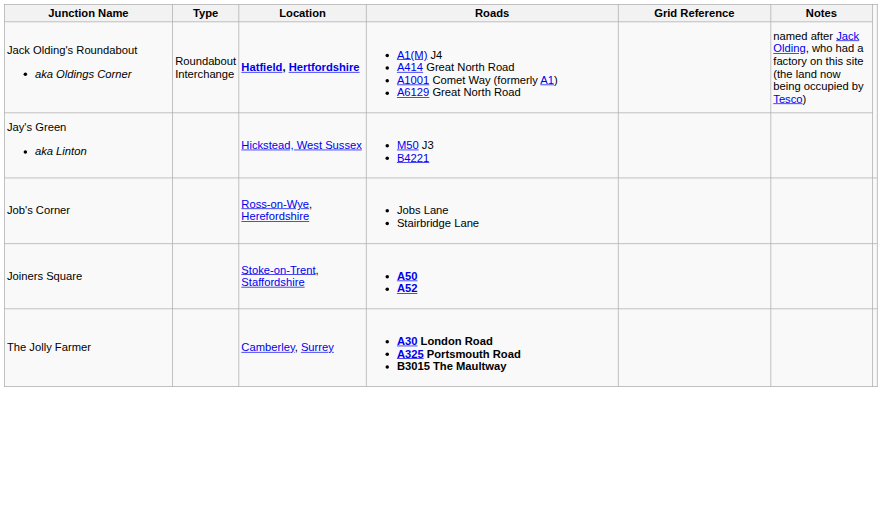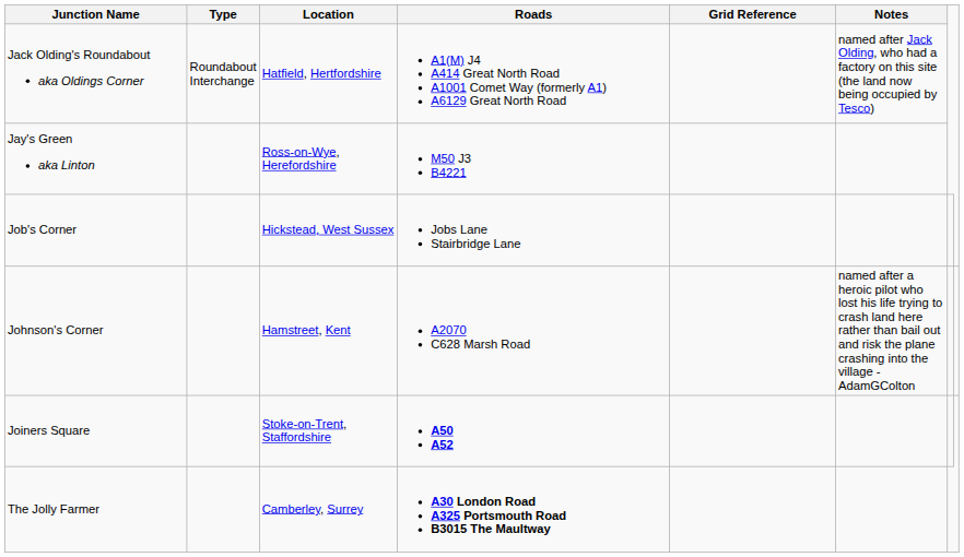 <table class=wikitable>
 <tr>
 <th width=20%>Junction Name</th>
 <th width=5%>Type</th>
 <th width=15%>Location</th>
 <th width=30%>Roads</th>
 <th width=18%>Grid Reference</th>
 <th width=25%>Notes</th>
 </tr>
 <tr>
 <td>Jack Olding's Roundabout<br><ul><li><em>aka Oldings Corner</em></li></ul></td>
 <td>Roundabout Interchange</td>
-<td><strong><a href='#'>Hatfield</a>, <a href='#'>Hertfordshire</a></strong></td>
+<td><a href='#'>Hatfield</a>, <a href='#'>Hertfordshire</a></td>
 <td><br><ul><li><a href='#'>A1(M)</a> J4</li><li><a href='#'>A414</a> Great North Road</li><li><a href='#'>A1001</a> Comet Way (formerly <a href='#'>A1</a>)</li><li><a href='#'>A6129</a> Great North Road</li></ul></td>
 <td></td>
 <td>named after <a href='#'>Jack Olding</a>, who had a factory on this site (the land now being occupied by <a href='#'>Tesco</a>)</td>
 </tr>
 <tr>
 <td>Jay's Green<br><ul><li><em>aka Linton</em></li></ul></td>
 <td></td>
-<td><a href='#'>Hickstead, West Sussex</a></td>
+<td><a href='#'>Ross-on-Wye</a>, <a href='#'>Herefordshire</a></td>
 <td><br><ul><li><a href='#'>M50</a> J3</li><li><a href='#'>B4221</a></li></ul></td>
 <td></td>
 <td></td>
 </tr>
 <tr>
 <td>Job's Corner</td>
 <td></td>
-<td><a href='#'>Ross-on-Wye</a>, <a href='#'>Herefordshire</a></td>
+<td><a href='#'>Hickstead, West Sussex</a></td>
 <td><br><ul><li>Jobs Lane</li><li>Stairbridge Lane</li></ul></td>
 <td></td>
+<td></td>
+<td></td>
+</tr>
+<tr>
+<td>Johnson's Corner</td>
+<td></td>
+<td><a href='#'>Hamstreet</a>, <a href='#'>Kent</a></td>
+<td><br><ul><li><a href='#'>A2070</a></li><li>C628 Marsh Road</li></ul></td>
+<td></td>
+<td>named after a heroic pilot who lost his life trying to crash land here rather than bail out and risk the plane crashing into the village - AdamGColton</td>
 <td></td>
 <td></td>
 </tr>
 <tr>
 <td>Joiners Square</td>
 <td></td>
 <td><a href='#'>Stoke-on-Trent</a>, <a href='#'>Staffordshire</a></td>
 <td><strong><br><ul><li><a href='#'>A50</a></li><li><a href='#'>A52</a></li></ul></strong></td>
 <td></td>
 <td></td>
 <td></td>
 </tr>
 <tr>
 <td>The Jolly Farmer</td>
 <td></td>
 <td><a href='#'>Camberley</a>, <a href='#'>Surrey</a></td>
 <td><strong><br><ul><li><a href='#'>A30</a> London Road</li><li><a href='#'>A325</a> Portsmouth Road</li><li>B3015 The Maultway</li></ul></strong></td>
 <td></td>
 <td></td>
 </tr>
 </table>
